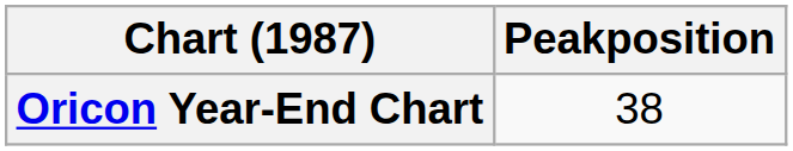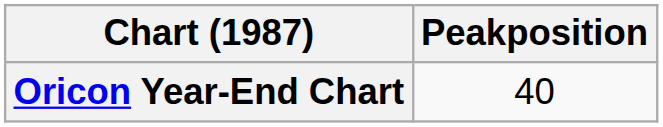 <table class="wikitable plainrowheaders" style="text-align:center;">
 <tr>
 <th>Chart (1987)</th>
 <th>Peakposition</th>
 </tr>
 <tr>
 <th scope="row"><a href='#'>Oricon</a> Year-End Chart</th>
-<td>38</td>
+<td>40</td>
 </tr>
 </table>
